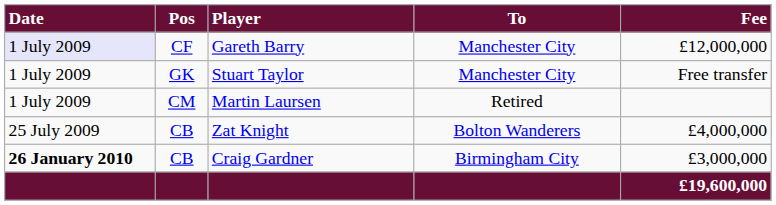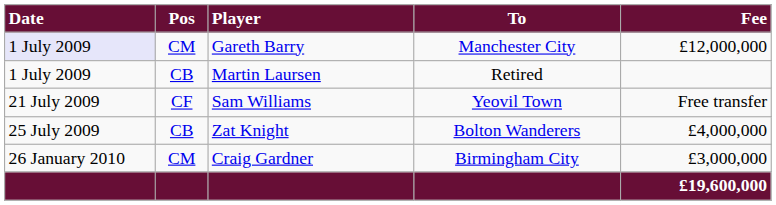 <table class="wikitable">
 <tr>
 <th style="background:#670E36; color:#ffffff; text-align:left; width:130px">Date</th>
 <th style="background:#670E36; color:#ffffff; text-align:center; width:40px">Pos</th>
 <th style="background:#670E36; color:#ffffff; text-align:left; width:180px">Player</th>
 <th style="background:#670E36; color:#ffffff; text-align:center; width:180px">To</th>
 <th style="background:#670E36; color:#ffffff; text-align:right; width:130px">Fee</th>
 </tr>
 <tr>
 <td style="background: lavender;">1 July 2009</td>
-<td style="text-align:center;"><a href='#'>CF</a></td>
+<td style="text-align:center;"><a href='#'>CM</a></td>
 <td><a href='#'>Gareth Barry</a></td>
 <td style="text-align:center;"><a href='#'>Manchester City</a></td>
 <td style="text-align:right;">£12,000,000</td>
 </tr>
 <tr>
 <td>1 July 2009</td>
-<td style="text-align:center;"><a href='#'>GK</a></td>
-<td><a href='#'>Stuart Taylor</a></td>
-<td style="text-align:center;"><a href='#'>Manchester City</a></td>
-<td style="text-align:right;">Free transfer</td>
-</tr>
-<tr>
-<td>1 July 2009</td>
-<td style="text-align:center;"><a href='#'>CM</a></td>
+<td style="text-align:center;"><a href='#'>CB</a></td>
 <td> <a href='#'>Martin Laursen</a></td>
 <td style="text-align:center;">Retired</td>
 <td></td>
+</tr>
+<tr>
+<td>21 July 2009</td>
+<td style="text-align:center;"><a href='#'>CF</a></td>
+<td><a href='#'>Sam Williams</a></td>
+<td style="text-align:center;"><a href='#'>Yeovil Town</a></td>
+<td style="text-align:right;">Free transfer</td>
 </tr>
 <tr>
 <td>25 July 2009</td>
 <td style="text-align:center;"><a href='#'>CB</a></td>
 <td><a href='#'>Zat Knight</a></td>
 <td style="text-align:center;"><a href='#'>Bolton Wanderers</a></td>
 <td style="text-align:right;">£4,000,000</td>
 </tr>
 <tr>
-<td><strong>26 January 2010</strong></td>
-<td style="text-align:center;"><a href='#'>CB</a></td>
+<td>26 January 2010</td>
+<td style="text-align:center;"><a href='#'>CM</a></td>
 <td><a href='#'>Craig Gardner</a></td>
 <td style="text-align:center;"><a href='#'>Birmingham City</a></td>
 <td style="text-align:right;">£3,000,000</td>
 </tr>
 <tr>
 <th style="background:#670E36;"></th>
 <th style="background:#670E36;"></th>
 <th style="background:#670E36;"></th>
 <th style="background:#670E36;"></th>
 <th style="background:#670E36; color:#ffffff; text-align:right;"><strong>£19,600,000</strong></th>
 </tr>
 </table>
